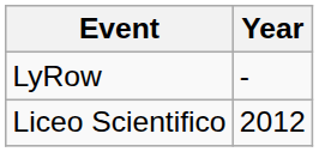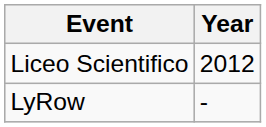 <table class="wikitable">
 <tr>
 <th>Event</th>
 <th>Year</th>
 </tr>
 <tr>
+<td>Liceo Scientifico</td>
+<td>2012</td>
+</tr>
+<tr>
 <td>LyRow</td>
 <td>-</td>
 </tr>
-<tr>
-<td>Liceo Scientifico</td>
-<td>2012</td>
-</tr>
 </table>
